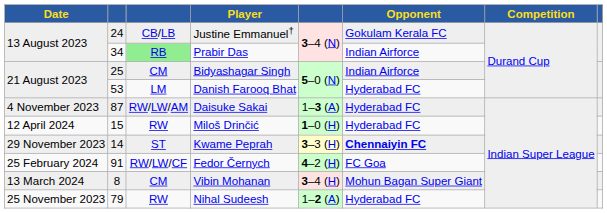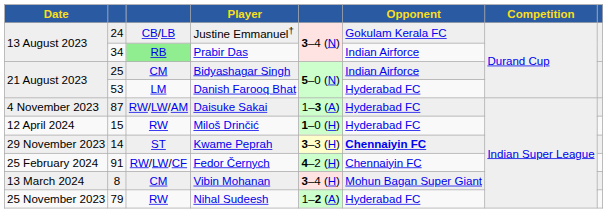 <table class="wikitable sortable" style="text-align:left; font-size:95%;">
 <tr>
 <th style="background:#2A5AA1; color:#FADF20; text-align:center;">Date</th>
 <th style="background:#2A5AA1; color:#FADF20; text-align:center;"></th>
 <th style="background:#2A5AA1; color:#FADF20; text-align:center;"></th>
 <th style="background:#2A5AA1; color:#FADF20; text-align:center;">Player</th>
 <th style="background:#2A5AA1; color:#FADF20; text-align:center;"></th>
 <th style="background:#2A5AA1; color:#FADF20; text-align:center;">Opponent</th>
 <th style="background:#2A5AA1; color:#FADF20; text-align:center;">Competition</th>
 <th style="background:#2A5AA1; color:#FADF20; text-align:center;" class="unsortable"></th>
 </tr>
 <tr bgcolor="#EFEFEF">
 <td rowspan="2">13 August 2023</td>
 <td style="text-align:center">24</td>
 <td style="text-align:center"><a href='#'>CB</a>/<a href='#'>LB</a></td>
 <td> Justine Emmanuel<sup>†</sup></td>
 <td rowspan="2" style="background:#FFE3E3; text-align:center"><strong>3</strong>–4 (<a href='#'>N</a>)</td>
 <td><a href='#'>Gokulam Kerala FC</a></td>
 <td rowspan="4"><a href='#'>Durand Cup</a></td>
 <td rowspan="2"></td>
 </tr>
 <tr>
 <td style="text-align:center">34</td>
 <td style="background: lightgreen; text-align:center"><a href='#'>RB</a></td>
 <td> <a href='#'>Prabir Das</a></td>
 <td><a href='#'>Indian Airforce</a></td>
 </tr>
 <tr bgcolor="#EFEFEF">
 <td rowspan="2">21 August 2023</td>
 <td style="text-align:center">25</td>
 <td style="text-align:center"><a href='#'>CM</a></td>
 <td> <a href='#'>Bidyashagar Singh</a></td>
 <td rowspan="2" style="background:#CCFFCC; text-align:center"><strong>5</strong>–0 (<a href='#'>N</a>)</td>
 <td><a href='#'>Indian Airforce</a></td>
 <td rowspan="2"></td>
 </tr>
 <tr>
 <td style="text-align:center">53</td>
 <td style="text-align:center"><a href='#'>LM</a></td>
 <td> <a href='#'>Danish Farooq Bhat</a></td>
 <td><a href='#'>Hyderabad FC</a></td>
 </tr>
 <tr bgcolor="#EFEFEF">
 <td>4 November 2023</td>
 <td style="text-align:center">87</td>
 <td style="text-align:center"><a href='#'>RW</a>/<a href='#'>LW</a>/<a href='#'>AM</a></td>
 <td> <a href='#'>Daisuke Sakai</a></td>
 <td style="background:#CCFFCC; text-align:center">1–<strong>3</strong> (<a href='#'>A</a>)</td>
 <td><a href='#'>Hyderabad FC</a></td>
 <td rowspan="6"><a href='#'>Indian Super League</a></td>
 <td></td>
 </tr>
 <tr>
 <td>12 April 2024</td>
 <td style="text-align:center">15</td>
 <td style="text-align:center"><a href='#'>RW</a></td>
 <td> <a href='#'>Miloš Drinčić</a></td>
 <td style="background:#CCFFCC; text-align:center"><strong>1</strong>–0 (<a href='#'>H</a>)</td>
 <td><a href='#'>Hyderabad FC</a></td>
 <td></td>
 </tr>
 <tr bgcolor="#EFEFEF">
 <td>29 November 2023</td>
 <td style="text-align:center">14</td>
 <td style="text-align:center"><a href='#'>ST</a></td>
 <td> <a href='#'>Kwame Peprah</a></td>
 <td style="background:#FFFFCC; text-align:center"><strong>3</strong>–3 (<a href='#'>H</a>)</td>
 <td><strong><a href='#'>Chennaiyin FC</a></strong></td>
 <td></td>
 </tr>
 <tr>
 <td>25 February 2024</td>
 <td style="text-align:center">91</td>
 <td style="text-align:center"><a href='#'>RW</a>/<a href='#'>LW</a>/<a href='#'>CF</a></td>
 <td> <a href='#'>Fedor Černych</a></td>
 <td style="background:#CCFFCC; text-align:center"><strong>4</strong>–2 (<a href='#'>H</a>)</td>
-<td><a href='#'>FC Goa</a></td>
+<td><a href='#'>Chennaiyin FC</a></td>
 <td></td>
 </tr>
 <tr bgcolor="#EFEFEF">
 <td>13 March 2024</td>
 <td style="text-align:center">8</td>
 <td style="text-align:center"><a href='#'>CM</a></td>
 <td> <a href='#'>Vibin Mohanan</a></td>
 <td style="background:#FFE3E3; text-align:center"><strong>3</strong>–4 (<a href='#'>H</a>)</td>
 <td><a href='#'>Mohun Bagan Super Giant</a></td>
 <td></td>
 </tr>
 <tr>
 <td>25 November 2023</td>
 <td style="text-align:center">79</td>
 <td style="text-align:center"><a href='#'>RW</a></td>
 <td> <a href='#'>Nihal Sudeesh</a></td>
 <td style="background:#CCFFCC; text-align:center">1–<strong>2</strong> (<a href='#'>A</a>)</td>
 <td><a href='#'>Hyderabad FC</a></td>
 <td></td>
 </tr>
 </table>
